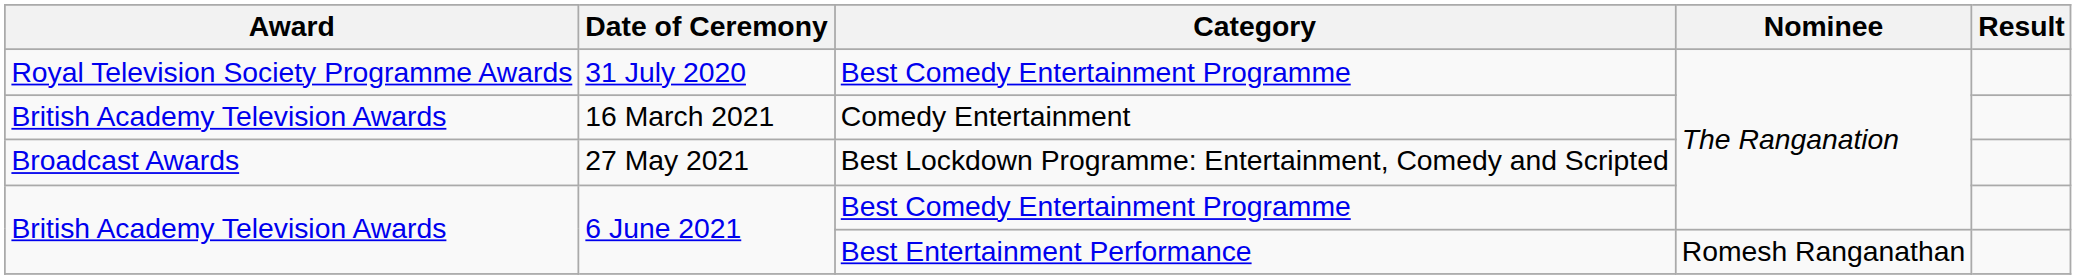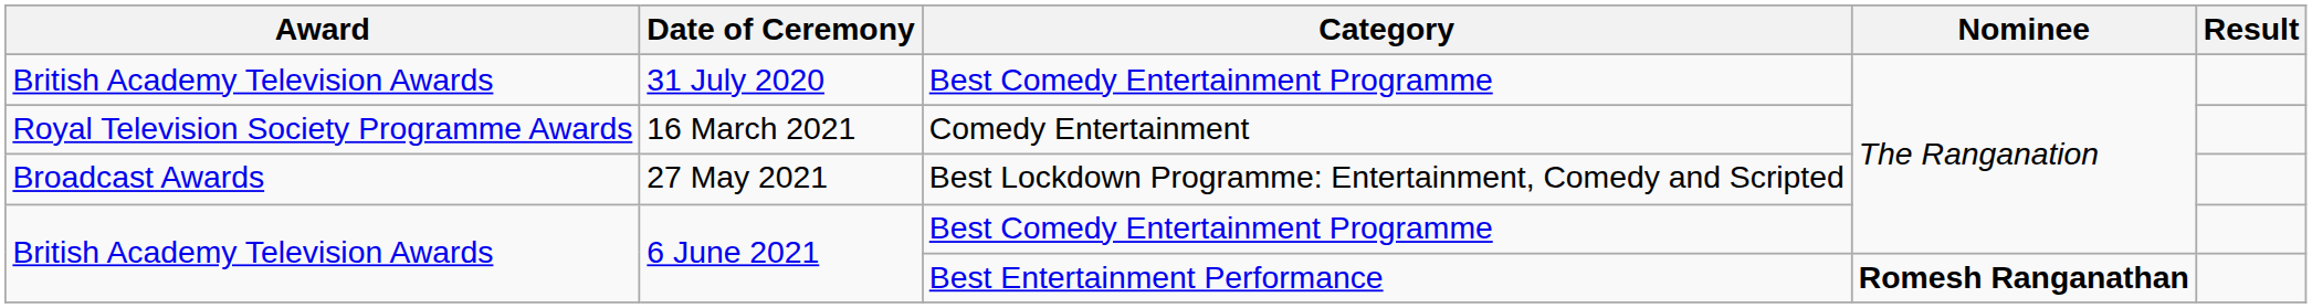 <table class="wikitable sortable">
 <tr>
 <th>Award</th>
 <th>Date of Ceremony</th>
 <th>Category</th>
 <th>Nominee</th>
 <th>Result</th>
 </tr>
 <tr>
-<td><a href='#'>Royal Television Society Programme Awards</a></td>
+<td><a href='#'>British Academy Television Awards</a></td>
 <td><a href='#'>31 July 2020</a></td>
 <td><a href='#'>Best Comedy Entertainment Programme</a></td>
 <td rowspan="4"><em>The Ranganation</em></td>
 <td></td>
 </tr>
 <tr>
-<td><a href='#'>British Academy Television Awards</a></td>
+<td><a href='#'>Royal Television Society Programme Awards</a></td>
 <td>16 March 2021</td>
 <td>Comedy Entertainment</td>
 <td></td>
 </tr>
 <tr>
 <td><a href='#'>Broadcast Awards</a></td>
 <td>27 May 2021</td>
 <td>Best Lockdown Programme: Entertainment, Comedy and Scripted</td>
 <td></td>
 </tr>
 <tr>
 <td rowspan="2"><a href='#'>British Academy Television Awards</a></td>
 <td rowspan="2"><a href='#'>6 June 2021</a></td>
 <td><a href='#'>Best Comedy Entertainment Programme</a></td>
 <td></td>
 </tr>
 <tr>
 <td><a href='#'>Best Entertainment Performance</a></td>
-<td>Romesh Ranganathan</td>
+<td><strong>Romesh Ranganathan</strong></td>
 <td></td>
 </tr>
 </table>
